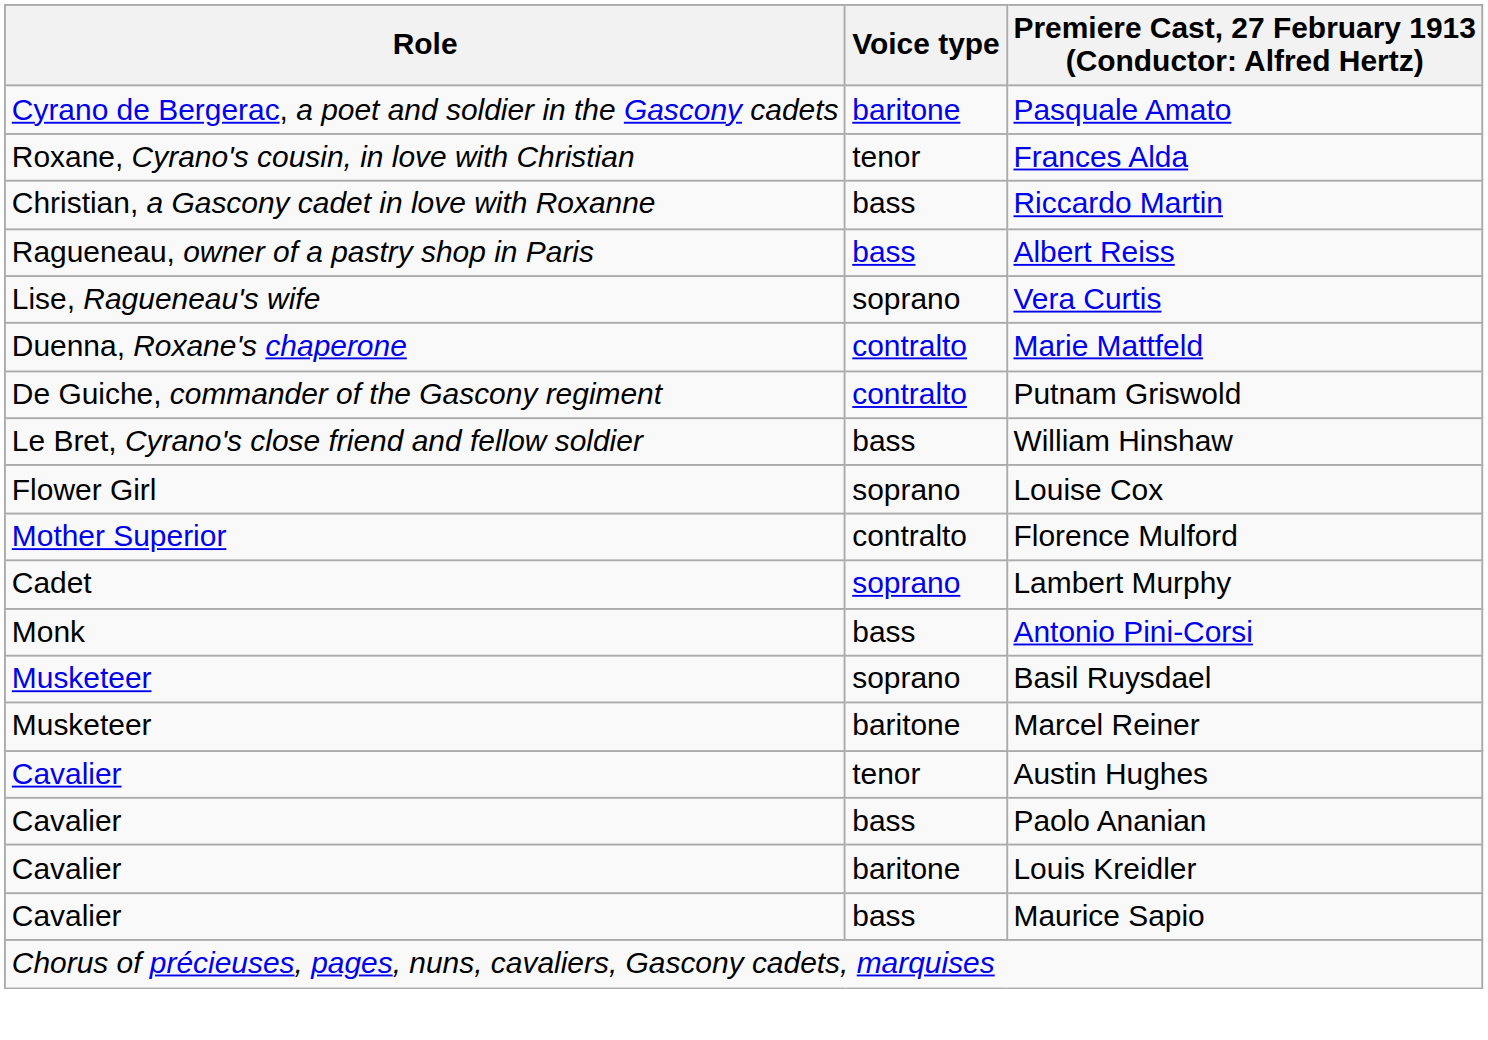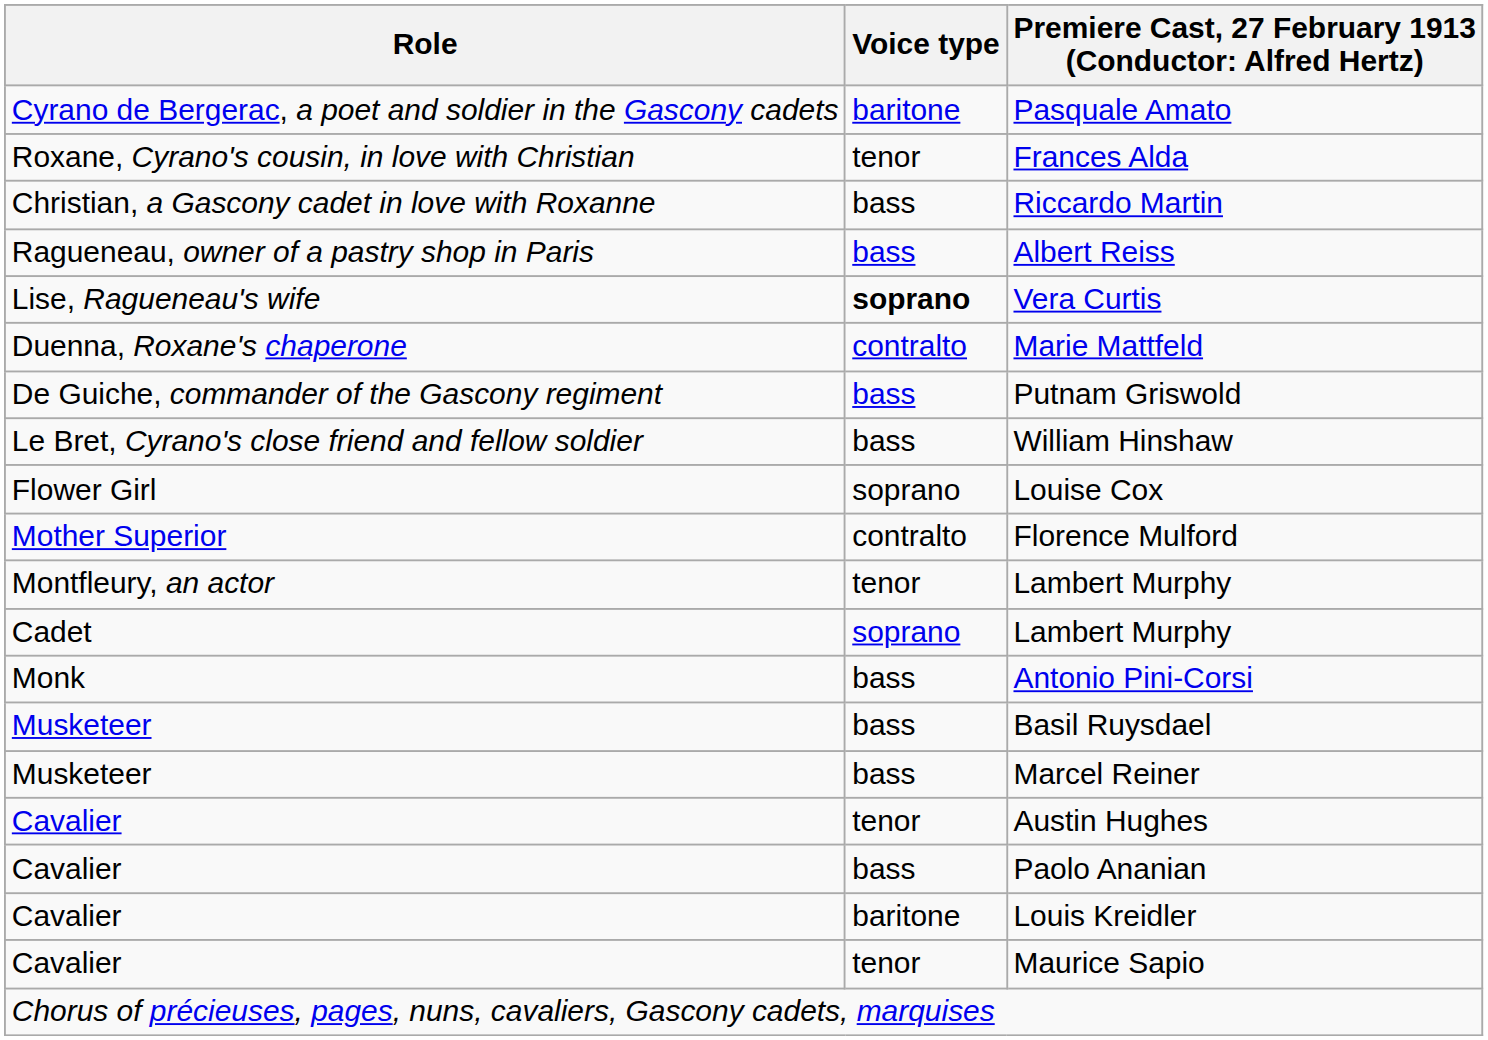 <table class="wikitable">
 <tr>
 <th>Role</th>
 <th>Voice type</th>
 <th>Premiere Cast, 27 February 1913<br>(Conductor: Alfred Hertz)</th>
 </tr>
 <tr>
 <td><a href='#'>Cyrano de Bergerac</a>, <em>a poet and soldier in the <a href='#'>Gascony</a> cadets</em></td>
 <td><a href='#'>baritone</a></td>
 <td><a href='#'>Pasquale Amato</a></td>
 </tr>
 <tr>
 <td>Roxane, <em>Cyrano's cousin, in love with Christian</em></td>
 <td>tenor</td>
 <td><a href='#'>Frances Alda</a></td>
 </tr>
 <tr>
 <td>Christian, <em>a Gascony cadet in love with Roxanne</em></td>
 <td>bass</td>
 <td><a href='#'>Riccardo Martin</a></td>
 </tr>
 <tr>
 <td>Ragueneau, <em>owner of a pastry shop in Paris</em></td>
 <td><a href='#'>bass</a></td>
 <td><a href='#'>Albert Reiss</a></td>
 </tr>
 <tr>
 <td>Lise, <em>Ragueneau's wife</em></td>
-<td>soprano</td>
+<td><strong>soprano</strong></td>
 <td><a href='#'>Vera Curtis</a></td>
 </tr>
 <tr>
 <td>Duenna, <em>Roxane's <a href='#'>chaperone</a></em></td>
 <td><a href='#'>contralto</a></td>
 <td><a href='#'>Marie Mattfeld</a></td>
 </tr>
 <tr>
 <td>De Guiche, <em>commander of the Gascony regiment</em></td>
-<td><a href='#'>contralto</a></td>
+<td><a href='#'>bass</a></td>
 <td>Putnam Griswold</td>
 </tr>
 <tr>
 <td>Le Bret, <em>Cyrano's close friend and fellow soldier</em></td>
 <td>bass</td>
 <td>William Hinshaw</td>
 </tr>
 <tr>
 <td>Flower Girl</td>
 <td>soprano</td>
 <td>Louise Cox</td>
 </tr>
 <tr>
 <td><a href='#'>Mother Superior</a></td>
 <td>contralto</td>
 <td>Florence Mulford</td>
 </tr>
 <tr>
+<td>Montfleury, <em>an actor</em></td>
+<td>tenor</td>
+<td>Lambert Murphy</td>
+</tr>
+<tr>
 <td>Cadet</td>
 <td><a href='#'>soprano</a></td>
 <td>Lambert Murphy</td>
 </tr>
 <tr>
 <td>Monk</td>
 <td>bass</td>
 <td><a href='#'>Antonio Pini-Corsi</a></td>
 </tr>
 <tr>
 <td><a href='#'>Musketeer</a></td>
-<td>soprano</td>
+<td>bass</td>
 <td>Basil Ruysdael</td>
 </tr>
 <tr>
 <td>Musketeer</td>
-<td>baritone</td>
+<td>bass</td>
 <td>Marcel Reiner</td>
 </tr>
 <tr>
 <td><a href='#'>Cavalier</a></td>
 <td>tenor</td>
 <td>Austin Hughes</td>
 </tr>
 <tr>
 <td>Cavalier</td>
 <td>bass</td>
 <td>Paolo Ananian</td>
 </tr>
 <tr>
 <td>Cavalier</td>
 <td>baritone</td>
 <td>Louis Kreidler</td>
 </tr>
 <tr>
 <td>Cavalier</td>
-<td>bass</td>
+<td>tenor</td>
 <td>Maurice Sapio</td>
 </tr>
 <tr>
 <td colspan="3"><em>Chorus of <a href='#'>précieuses</a>, <a href='#'>pages</a>, nuns, cavaliers, Gascony cadets, <a href='#'>marquises</a></em></td>
 </tr>
 </table>
